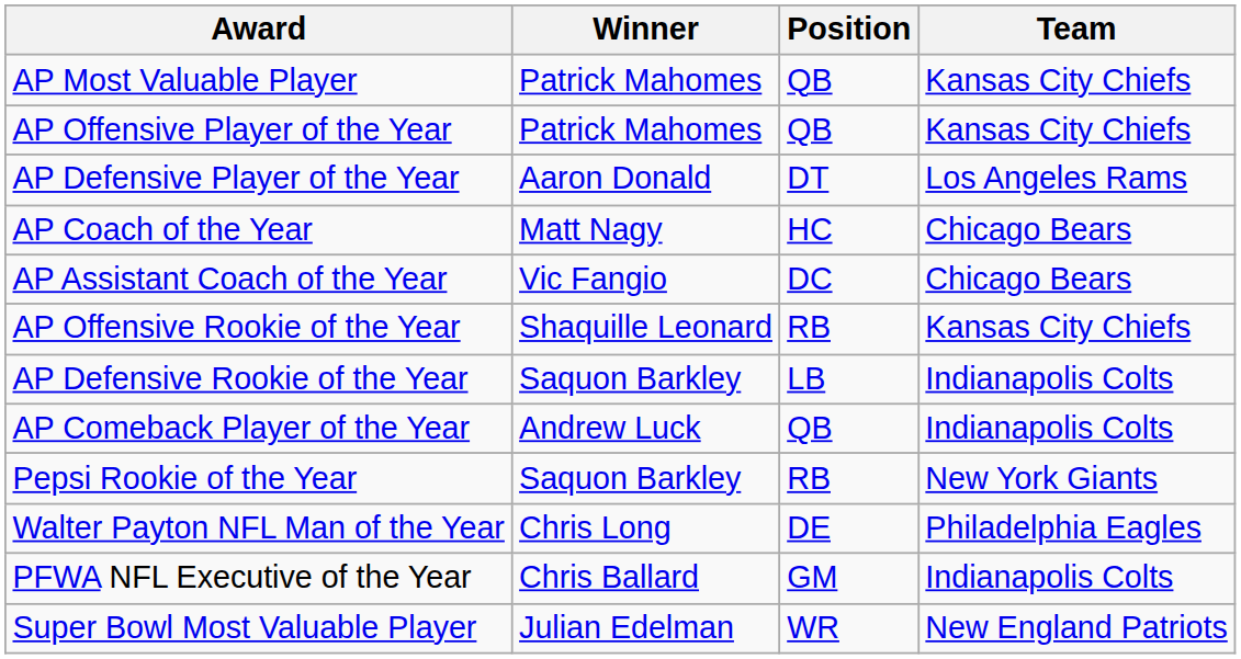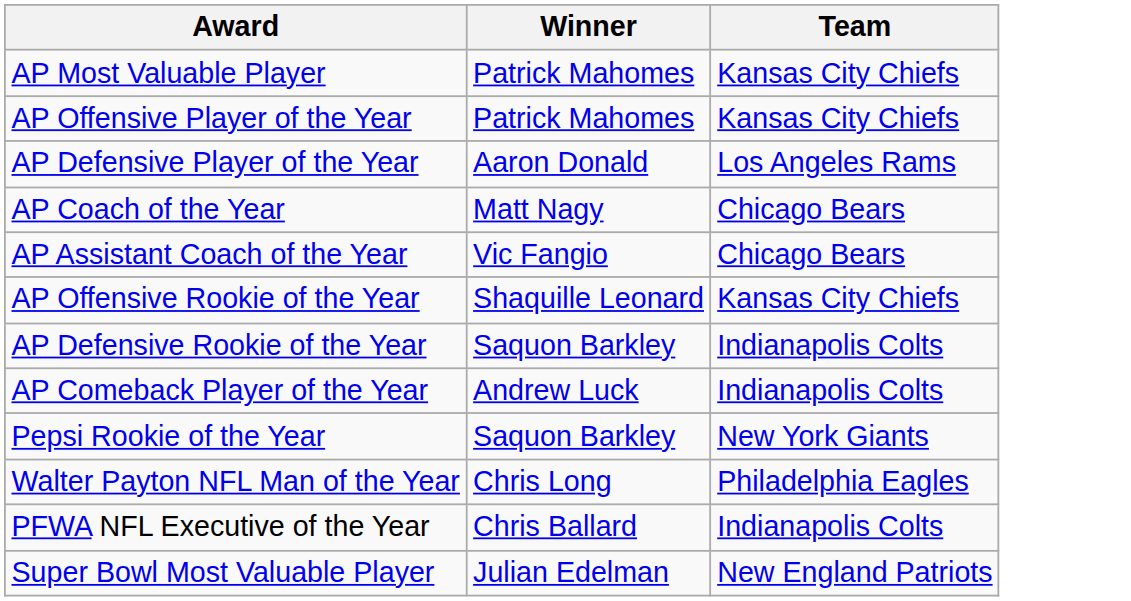 <table class="wikitable">
 <tr>
 <th>Award</th>
 <th>Winner</th>
-<th>Position</th>
 <th>Team</th>
 </tr>
 <tr>
 <td><a href='#'>AP Most Valuable Player</a></td>
 <td><a href='#'>Patrick Mahomes</a></td>
-<td><a href='#'>QB</a></td>
 <td><a href='#'>Kansas City Chiefs</a></td>
 </tr>
 <tr>
 <td><a href='#'>AP Offensive Player of the Year</a></td>
 <td><a href='#'>Patrick Mahomes</a></td>
-<td><a href='#'>QB</a></td>
 <td><a href='#'>Kansas City Chiefs</a></td>
 </tr>
 <tr>
 <td><a href='#'>AP Defensive Player of the Year</a></td>
 <td><a href='#'>Aaron Donald</a></td>
-<td><a href='#'>DT</a></td>
 <td><a href='#'>Los Angeles Rams</a></td>
 </tr>
 <tr>
 <td><a href='#'>AP Coach of the Year</a></td>
 <td><a href='#'>Matt Nagy</a></td>
-<td><a href='#'>HC</a></td>
 <td><a href='#'>Chicago Bears</a></td>
 </tr>
 <tr>
 <td><a href='#'>AP Assistant Coach of the Year</a></td>
 <td><a href='#'>Vic Fangio</a></td>
-<td><a href='#'>DC</a></td>
 <td><a href='#'>Chicago Bears</a></td>
 </tr>
 <tr>
 <td><a href='#'>AP Offensive Rookie of the Year</a></td>
 <td><a href='#'>Shaquille Leonard</a></td>
-<td><a href='#'>RB</a></td>
 <td><a href='#'>Kansas City Chiefs</a></td>
 </tr>
 <tr>
 <td><a href='#'>AP Defensive Rookie of the Year</a></td>
 <td><a href='#'>Saquon Barkley</a></td>
-<td><a href='#'>LB</a></td>
 <td><a href='#'>Indianapolis Colts</a></td>
 </tr>
 <tr>
 <td><a href='#'>AP Comeback Player of the Year</a></td>
 <td><a href='#'>Andrew Luck</a></td>
-<td><a href='#'>QB</a></td>
 <td><a href='#'>Indianapolis Colts</a></td>
 </tr>
 <tr>
 <td><a href='#'>Pepsi Rookie of the Year</a></td>
 <td><a href='#'>Saquon Barkley</a></td>
-<td><a href='#'>RB</a></td>
 <td><a href='#'>New York Giants</a></td>
 </tr>
 <tr>
 <td><a href='#'>Walter Payton NFL Man of the Year</a></td>
 <td><a href='#'>Chris Long</a></td>
-<td><a href='#'>DE</a></td>
 <td><a href='#'>Philadelphia Eagles</a></td>
 </tr>
 <tr>
 <td><a href='#'>PFWA</a> NFL Executive of the Year</td>
 <td><a href='#'>Chris Ballard</a></td>
-<td><a href='#'>GM</a></td>
 <td><a href='#'>Indianapolis Colts</a></td>
 </tr>
 <tr>
 <td><a href='#'>Super Bowl Most Valuable Player</a></td>
 <td><a href='#'>Julian Edelman</a></td>
-<td><a href='#'>WR</a></td>
 <td><a href='#'>New England Patriots</a></td>
 </tr>
 </table>
